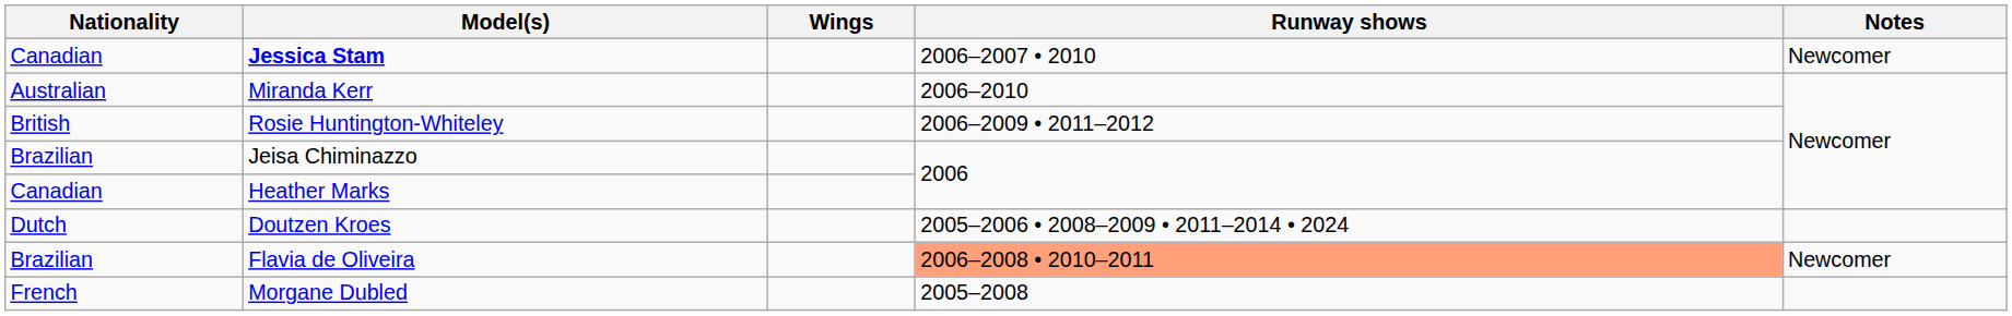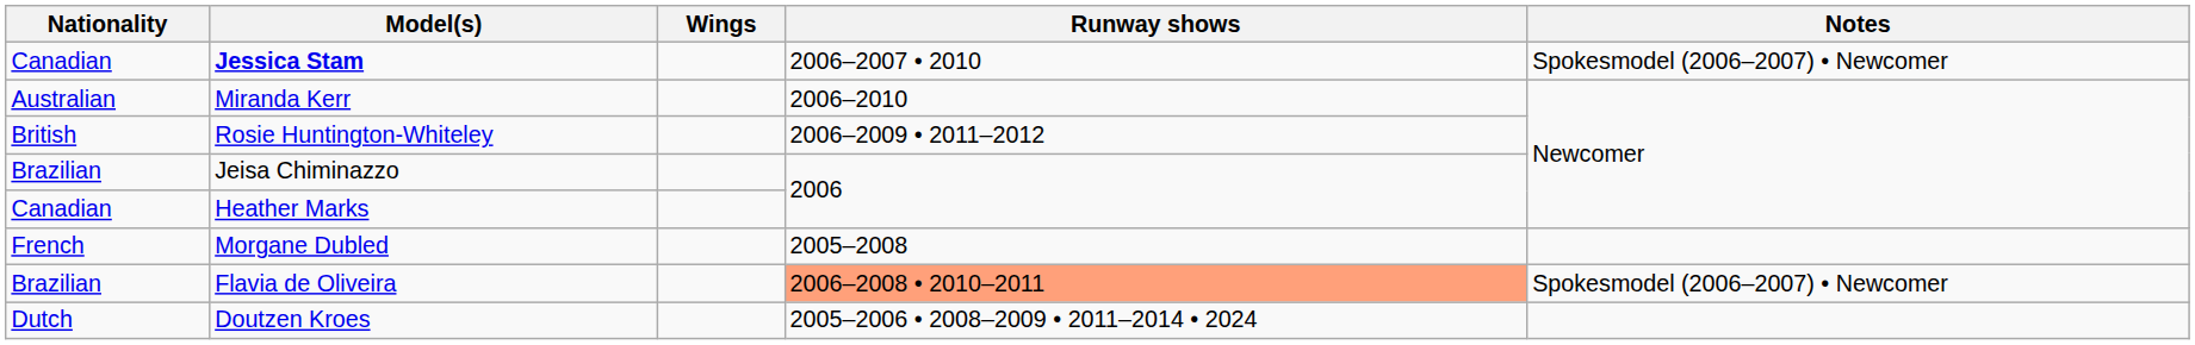 <table class="wikitable" style="font-size:85%; width:100%;">
 <tr>
 <th>Nationality</th>
 <th>Model(s)</th>
 <th>Wings</th>
 <th>Runway shows</th>
 <th>Notes</th>
 </tr>
 <tr>
 <td> <a href='#'>Canadian</a></td>
 <td><strong><a href='#'>Jessica Stam</a></strong></td>
 <td></td>
 <td>2006–2007 • 2010</td>
-<td>Newcomer</td>
+<td> Spokesmodel (2006–2007) • Newcomer</td>
 </tr>
 <tr>
 <td> <a href='#'>Australian</a></td>
 <td><a href='#'>Miranda Kerr</a></td>
 <td></td>
 <td>2006–2010</td>
 <td rowspan="4">Newcomer</td>
 </tr>
 <tr>
 <td> <a href='#'>British</a></td>
 <td><a href='#'>Rosie Huntington-Whiteley</a></td>
 <td></td>
 <td>2006–2009 • 2011–2012</td>
 </tr>
 <tr>
 <td> <a href='#'>Brazilian</a></td>
 <td>Jeisa Chiminazzo</td>
 <td></td>
 <td rowspan="2">2006</td>
 </tr>
 <tr>
 <td> <a href='#'>Canadian</a></td>
 <td><a href='#'>Heather Marks</a></td>
 <td></td>
 </tr>
 <tr>
-<td> <a href='#'>Dutch</a></td>
-<td><a href='#'>Doutzen Kroes</a></td>
-<td align="center"></td>
-<td>2005–2006 • 2008–2009 • 2011–2014 • 2024</td>
+<td> <a href='#'>French</a></td>
+<td><a href='#'>Morgane Dubled</a></td>
+<td></td>
+<td>2005–2008</td>
 <td></td>
 </tr>
 <tr>
 <td> <a href='#'>Brazilian</a></td>
 <td><a href='#'>Flavia de Oliveira</a></td>
 <td></td>
 <td style="background: lightsalmon;">2006–2008 • 2010–2011</td>
-<td>Newcomer</td>
+<td> Spokesmodel (2006–2007) • Newcomer</td>
 </tr>
 <tr>
-<td> <a href='#'>French</a></td>
-<td><a href='#'>Morgane Dubled</a></td>
-<td></td>
-<td>2005–2008</td>
+<td> <a href='#'>Dutch</a></td>
+<td><a href='#'>Doutzen Kroes</a></td>
+<td align="center"></td>
+<td>2005–2006 • 2008–2009 • 2011–2014 • 2024</td>
 <td></td>
 </tr>
 </table>
